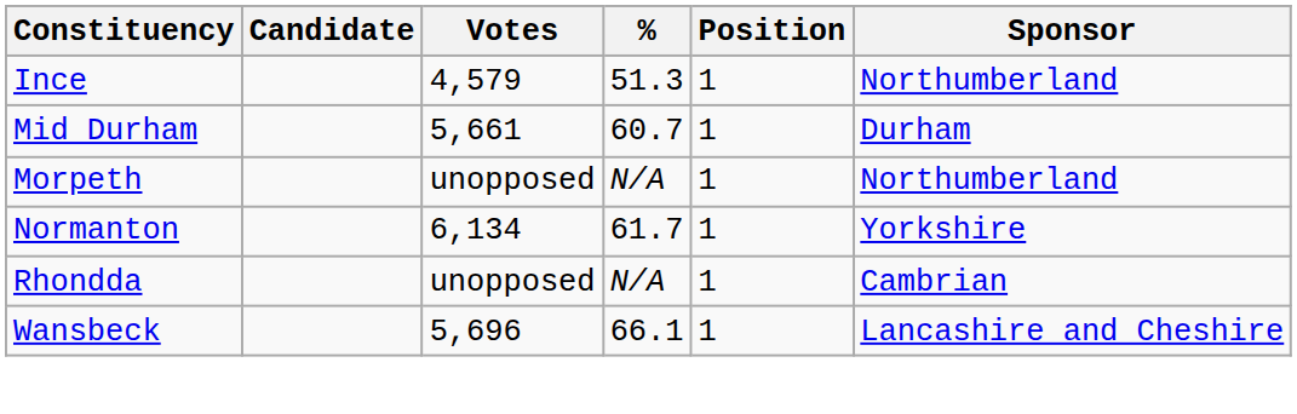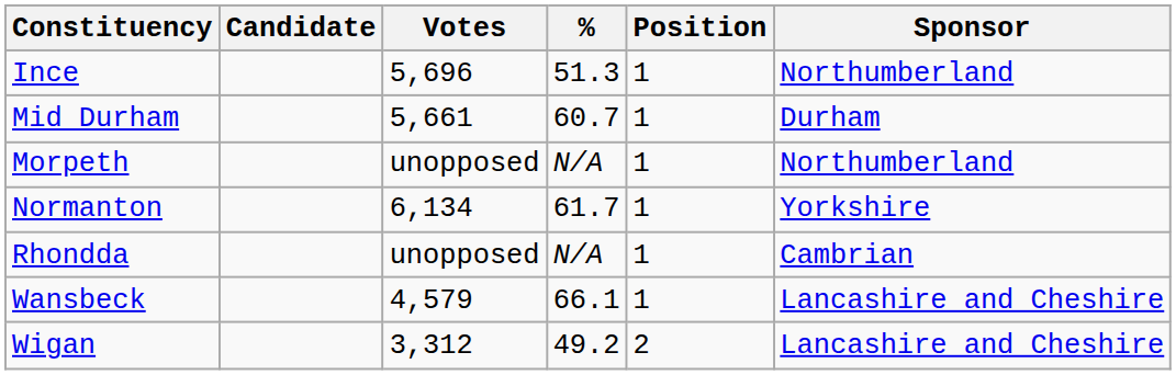 <table class="wikitable sortable">
 <tr>
 <th>Constituency</th>
 <th>Candidate</th>
 <th>Votes</th>
 <th>%</th>
 <th>Position</th>
 <th>Sponsor</th>
 </tr>
 <tr>
 <td><a href='#'>Ince</a></td>
 <td></td>
-<td>4,579</td>
+<td>5,696</td>
 <td>51.3</td>
 <td>1</td>
 <td><a href='#'>Northumberland</a></td>
 </tr>
 <tr>
 <td><a href='#'>Mid Durham</a></td>
 <td></td>
 <td>5,661</td>
 <td>60.7</td>
 <td>1</td>
 <td><a href='#'>Durham</a></td>
 </tr>
 <tr>
 <td><a href='#'>Morpeth</a></td>
 <td></td>
 <td>unopposed</td>
 <td><em>N/A</em></td>
 <td>1</td>
 <td><a href='#'>Northumberland</a></td>
 </tr>
 <tr>
 <td><a href='#'>Normanton</a></td>
 <td></td>
 <td>6,134</td>
 <td>61.7</td>
 <td>1</td>
 <td><a href='#'>Yorkshire</a></td>
 </tr>
 <tr>
 <td><a href='#'>Rhondda</a></td>
 <td></td>
 <td>unopposed</td>
 <td><em>N/A</em></td>
 <td>1</td>
 <td><a href='#'>Cambrian</a></td>
 </tr>
 <tr>
 <td><a href='#'>Wansbeck</a></td>
 <td></td>
-<td>5,696</td>
+<td>4,579</td>
 <td>66.1</td>
 <td>1</td>
 <td><a href='#'>Lancashire and Cheshire</a></td>
 </tr>
+<tr>
+<td><a href='#'>Wigan</a></td>
+<td></td>
+<td>3,312</td>
+<td>49.2</td>
+<td>2</td>
+<td><a href='#'>Lancashire and Cheshire</a></td>
+</tr>
 </table>
